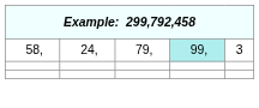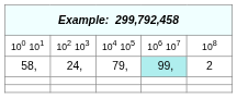 <table border="1" width="320" style="text-align:center; border-collapse:collapse" cellpadding=5 cellspacing=0>
 <tr bgcolor=#F0FFFF>
 <td colspan=5 height=32><strong><em>Example:<em>  299,792,458<strong></td>
+</tr>
+<tr>
+<td width=20%><small>10<sup>0</sup></small> <small>10<sup>1</sup></small></td>
+<td width=20%><small>10<sup>2</sup></small> <small>10<sup>3</sup></small></td>
+<td width=20%><small>10<sup>4</sup></small> <small>10<sup>5</sup></small></td>
+<td width=20%><small>10<sup>6</sup></small> <small>10<sup>7</sup></small></td>
+<td width=20%><small>10<sup>8</sup></small></td>
 </tr>
 <tr>
 <td> 58,</td>
 <td> 24,</td>
 <td> 79,</td>
 <td style="background: paleturquoise;"> 99,</td>
-<td>3</td>
+<td>2</td>
 </tr>
 <tr>
 <td></td>
 <td></td>
 <td></td>
 <td></td>
 <td></td>
 </tr>
 <tr>
 <td></td>
 <td></td>
 <td></td>
 <td></td>
 <td></td>
 </tr>
 </table>
